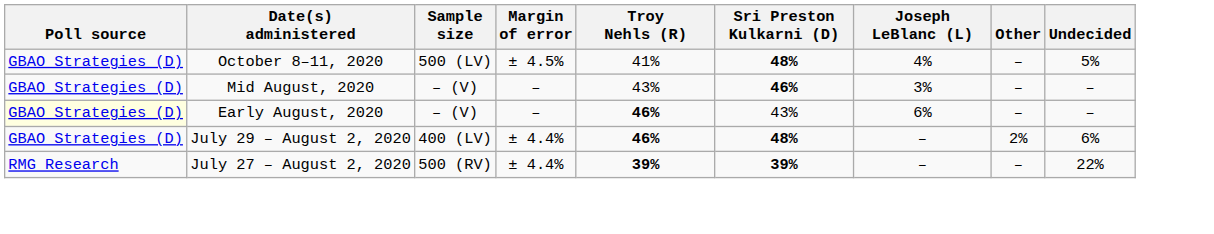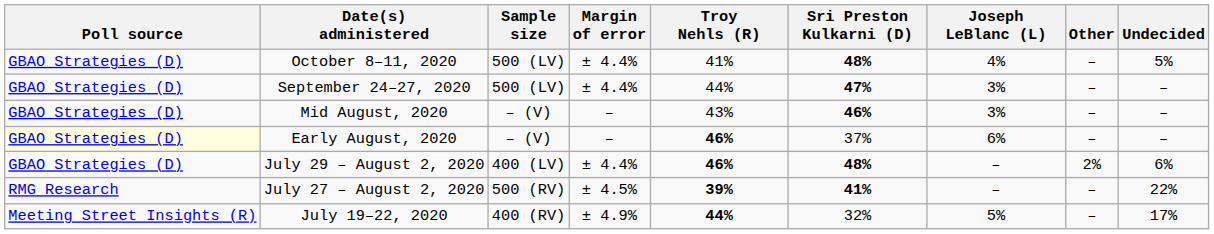 <table class="wikitable" style="font-size:90%;text-align:center;">
 <tr valign=bottom>
 <th>Poll source</th>
 <th>Date(s)<br>administered</th>
 <th>Sample<br>size</th>
 <th>Margin<br>of error</th>
 <th style="width:100px;">Troy<br>Nehls (R)</th>
 <th style="width:100px;">Sri Preston<br>Kulkarni (D)</th>
 <th style="width:100px;">Joseph<br>LeBlanc (L)</th>
 <th>Other</th>
 <th>Undecided</th>
 </tr>
 <tr>
 <td style="text-align:left;"><a href='#'>GBAO Strategies (D)</a></td>
 <td>October 8–11, 2020</td>
 <td>500 (LV)</td>
-<td>± 4.5%</td>
+<td>± 4.4%</td>
 <td>41%</td>
 <td><strong>48%</strong></td>
 <td>4%</td>
 <td>–</td>
 <td>5%</td>
+</tr>
+<tr>
+<td style="text-align:left;"><a href='#'>GBAO Strategies (D)</a></td>
+<td>September 24–27, 2020</td>
+<td>500 (LV)</td>
+<td>± 4.4%</td>
+<td>44%</td>
+<td><strong>47%</strong></td>
+<td>3%</td>
+<td>–</td>
+<td>–</td>
 </tr>
 <tr>
 <td style="text-align:left;"><a href='#'>GBAO Strategies (D)</a></td>
 <td>Mid August, 2020</td>
 <td>– (V)</td>
 <td>–</td>
 <td>43%</td>
 <td><strong>46%</strong></td>
 <td>3%</td>
 <td>–</td>
 <td>–</td>
 </tr>
 <tr>
 <td style="background: lightyellow; text-align:left;"><a href='#'>GBAO Strategies (D)</a></td>
 <td>Early August, 2020</td>
 <td>– (V)</td>
 <td>–</td>
 <td><strong>46%</strong></td>
-<td>43%</td>
+<td>37%</td>
 <td>6%</td>
 <td>–</td>
 <td>–</td>
 </tr>
 <tr>
 <td style="text-align:left;"><a href='#'>GBAO Strategies (D)</a></td>
 <td>July 29 – August 2, 2020</td>
 <td>400 (LV)</td>
 <td>± 4.4%</td>
 <td><strong>46%</strong></td>
 <td><strong>48%</strong></td>
 <td>–</td>
 <td>2%</td>
 <td>6%</td>
 </tr>
 <tr>
 <td style="text-align:left;"><a href='#'>RMG Research</a></td>
 <td>July 27 – August 2, 2020</td>
 <td>500 (RV)</td>
-<td>± 4.4%</td>
+<td>± 4.5%</td>
 <td><strong>39%</strong></td>
-<td><strong>39%</strong></td>
+<td><strong>41%</strong></td>
 <td>–</td>
 <td>–</td>
 <td>22%</td>
 </tr>
+<tr>
+<td style="text-align:left;"><a href='#'>Meeting Street Insights (R)</a></td>
+<td>July 19–22, 2020</td>
+<td>400 (RV)</td>
+<td>± 4.9%</td>
+<td><strong>44%</strong></td>
+<td>32%</td>
+<td>5%</td>
+<td>–</td>
+<td>17%</td>
+</tr>
 </table>
